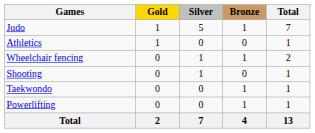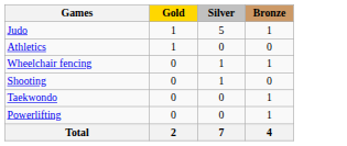 <table class="wikitable sortable" style="text-align:center;">
 <tr>
 <th style="width:13em;">Games</th>
 <th style="width:4em; background:gold;">Gold</th>
 <th style="width:4em; background:silver;">Silver</th>
 <th style="width:4em; background:#cc9966;">Bronze</th>
-<th style="width:4em;">Total</th>
 </tr>
 <tr>
 <td align=left> <a href='#'>Judo</a></td>
 <td>1</td>
 <td>5</td>
 <td>1</td>
-<td>7</td>
 </tr>
 <tr>
 <td align=left> <a href='#'>Athletics</a></td>
 <td>1</td>
 <td>0</td>
 <td>0</td>
-<td>1</td>
 </tr>
 <tr>
 <td align=left> <a href='#'>Wheelchair fencing</a></td>
 <td>0</td>
 <td>1</td>
 <td>1</td>
-<td>2</td>
 </tr>
 <tr>
 <td align=left> <a href='#'>Shooting</a></td>
 <td>0</td>
 <td>1</td>
 <td>0</td>
-<td>1</td>
 </tr>
 <tr>
 <td align=left> <a href='#'>Taekwondo</a></td>
 <td>0</td>
 <td>0</td>
-<td>1</td>
 <td>1</td>
 </tr>
 <tr>
 <td align=left> <a href='#'>Powerlifting</a></td>
 <td>0</td>
 <td>0</td>
 <td>1</td>
-<td>1</td>
 </tr>
 <tr>
 <th>Total</th>
 <th>2</th>
 <th>7</th>
 <th>4</th>
-<th>13</th>
 </tr>
 </table>
